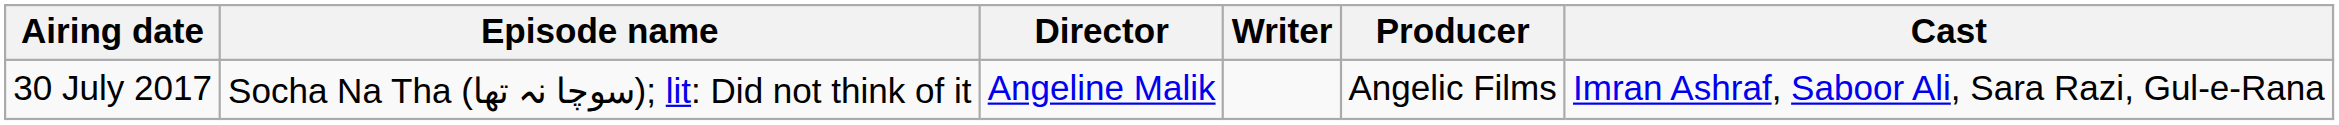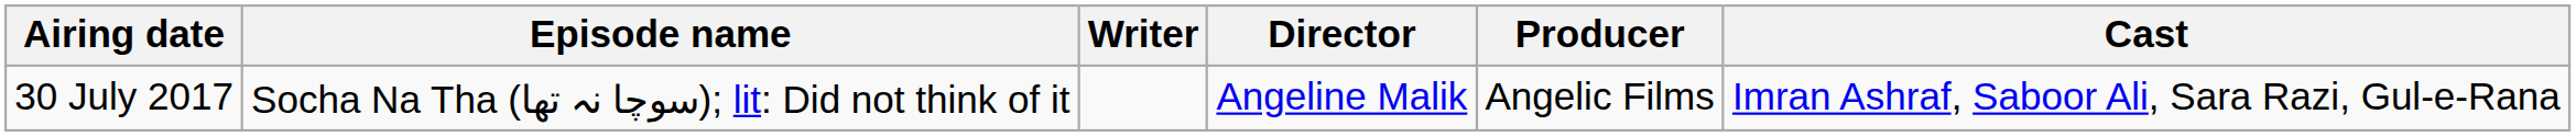 <table class="wikitable plainrowheaders">
 <tr>
 <th>Airing date</th>
 <th>Episode name</th>
+<th>Writer</th>
 <th>Director</th>
-<th>Writer</th>
 <th>Producer</th>
 <th>Cast</th>
 </tr>
 <tr>
 <td>30 July 2017</td>
 <td>Socha Na Tha (سوچا نہ تھا); <a href='#'>lit</a>: Did not think of it</td>
+<td></td>
 <td><a href='#'>Angeline Malik</a></td>
-<td></td>
 <td>Angelic Films</td>
 <td><a href='#'>Imran Ashraf</a>, <a href='#'>Saboor Ali</a>, Sara Razi, Gul-e-Rana</td>
 </tr>
 </table>
